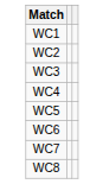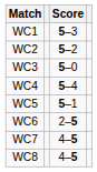 <table class="wikitable" style="font-size: 100%; margin: 1em auto 1em auto;">
 <tr>
 <th>Match</th>
 <th></th>
+<th>Score</th>
 <th></th>
 </tr>
 <tr>
 <td align="center">WC1</td>
 <td><strong></strong></td>
+<td align="center"><strong>5</strong>–3</td>
 <td></td>
 </tr>
 <tr>
 <td align="center">WC2</td>
 <td><strong></strong></td>
+<td align="center"><strong>5</strong>–2</td>
 <td></td>
 </tr>
 <tr>
 <td align="center">WC3</td>
 <td><strong></strong></td>
+<td align="center"><strong>5</strong>–0</td>
 <td></td>
 </tr>
 <tr>
 <td align="center">WC4</td>
 <td><strong></strong></td>
+<td align="center"><strong>5</strong>–4</td>
 <td></td>
 </tr>
 <tr>
 <td align="center">WC5</td>
 <td><strong></strong></td>
+<td align="center"><strong>5</strong>–1</td>
 <td></td>
 </tr>
 <tr>
 <td align="center">WC6</td>
 <td></td>
+<td align="center">2–<strong>5</strong></td>
 <td><strong></strong></td>
 </tr>
 <tr>
 <td align="center">WC7</td>
 <td></td>
+<td align="center">4–<strong>5</strong></td>
 <td><strong></strong></td>
 </tr>
 <tr>
 <td align="center">WC8</td>
 <td></td>
+<td align="center">4–<strong>5</strong></td>
 <td><strong></strong></td>
 </tr>
 </table>
